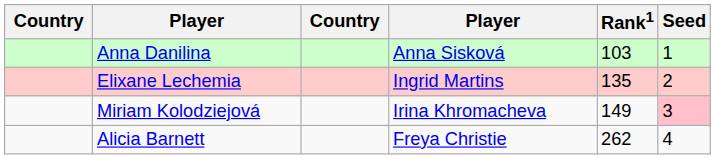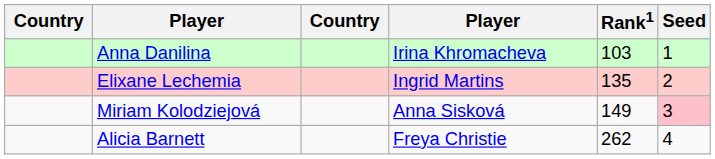 <table class="sortable wikitable">
 <tr>
 <th width="70">Country</th>
 <th width="175">Player</th>
 <th width="70">Country</th>
 <th width="175">Player</th>
 <th>Rank<sup>1</sup></th>
 <th>Seed</th>
 </tr>
 <tr style="background:#cfc;">
 <td></td>
 <td><a href='#'>Anna Danilina</a></td>
 <td></td>
-<td><a href='#'>Anna Sisková</a></td>
+<td><a href='#'>Irina Khromacheva</a></td>
 <td>103</td>
 <td>1</td>
 </tr>
 <tr style="background:#fcc;">
 <td></td>
 <td><a href='#'>Elixane Lechemia</a></td>
 <td></td>
 <td><a href='#'>Ingrid Martins</a></td>
 <td>135</td>
 <td>2</td>
 </tr>
 <tr>
 <td></td>
 <td><a href='#'>Miriam Kolodziejová</a></td>
 <td></td>
-<td><a href='#'>Irina Khromacheva</a></td>
+<td><a href='#'>Anna Sisková</a></td>
 <td>149</td>
 <td style="background: pink;">3</td>
 </tr>
 <tr>
 <td></td>
 <td><a href='#'>Alicia Barnett</a></td>
 <td></td>
 <td><a href='#'>Freya Christie</a></td>
 <td>262</td>
 <td>4</td>
 </tr>
 </table>
